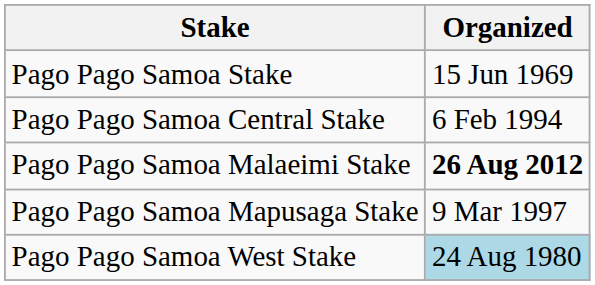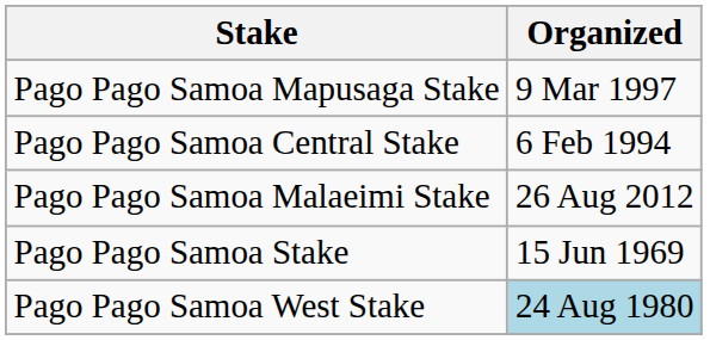 <table class="wikitable sortable mw-collapsible mw-collapsed">
 <tr>
 <th>Stake</th>
 <th data-sort-type=date>Organized</th>
 </tr>
 <tr>
-<td>Pago Pago Samoa Stake</td>
-<td>15 Jun 1969</td>
+<td>Pago Pago Samoa Mapusaga Stake</td>
+<td>9 Mar 1997</td>
 </tr>
 <tr>
 <td>Pago Pago Samoa Central Stake</td>
 <td>6 Feb 1994</td>
 </tr>
 <tr>
 <td>Pago Pago Samoa Malaeimi Stake</td>
-<td><strong>26 Aug 2012</strong></td>
+<td>26 Aug 2012</td>
 </tr>
 <tr>
-<td>Pago Pago Samoa Mapusaga Stake</td>
-<td>9 Mar 1997</td>
+<td>Pago Pago Samoa Stake</td>
+<td>15 Jun 1969</td>
 </tr>
 <tr>
 <td>Pago Pago Samoa West Stake</td>
 <td style="background: lightblue;">24 Aug 1980</td>
 </tr>
 </table>
